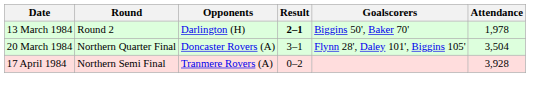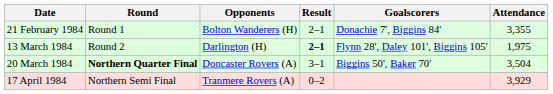 <table class="wikitable">
 <tr>
 <th>Date</th>
 <th>Round</th>
 <th>Opponents</th>
 <th>Result</th>
 <th>Goalscorers</th>
 <th>Attendance</th>
 </tr>
 <tr bgcolor="#ddffdd">
+<td>21 February 1984</td>
+<td>Round 1</td>
+<td><a href='#'>Bolton Wanderers</a> (H)</td>
+<td align="center">2–1</td>
+<td><a href='#'>Donachie</a> 7', <a href='#'>Biggins</a> 84'</td>
+<td align="center">3,355</td>
+</tr>
+<tr bgcolor="#ddffdd">
 <td>13 March 1984</td>
 <td>Round 2</td>
 <td><a href='#'>Darlington</a> (H)</td>
 <td align="center"><strong>2–1</strong></td>
-<td><a href='#'>Biggins</a> 50', <a href='#'>Baker</a> 70'</td>
-<td align="center">1,978</td>
+<td><a href='#'>Flynn</a> 28', <a href='#'>Daley</a> 101', <a href='#'>Biggins</a> 105'</td>
+<td align="center">1,975</td>
 </tr>
 <tr bgcolor="#ddffdd">
 <td>20 March 1984</td>
-<td>Northern Quarter Final</td>
+<td><strong>Northern Quarter Final</strong></td>
 <td><a href='#'>Doncaster Rovers</a> (A)</td>
 <td align="center">3–1 </td>
-<td><a href='#'>Flynn</a> 28', <a href='#'>Daley</a> 101', <a href='#'>Biggins</a> 105'</td>
+<td><a href='#'>Biggins</a> 50', <a href='#'>Baker</a> 70'</td>
 <td align="center">3,504</td>
 </tr>
 <tr bgcolor="#ffdddd">
 <td>17 April 1984</td>
 <td>Northern Semi Final</td>
 <td><a href='#'>Tranmere Rovers</a> (A)</td>
 <td align="center">0–2 </td>
 <td></td>
-<td align="center">3,928</td>
+<td align="center">3,929</td>
 </tr>
 </table>
